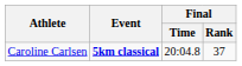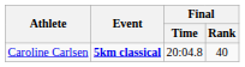 <table class="wikitable">
 <tr>
 <th rowspan="2">Athlete</th>
 <th rowspan="2">Event</th>
 <th colspan="2">Final</th>
 </tr>
 <tr>
 <th>Time</th>
 <th>Rank</th>
 </tr>
 <tr>
 <td rowspan="1"><a href='#'>Caroline Carlsen</a></td>
 <td><strong><a href='#'>5km classical</a></strong></td>
 <td align="center">20:04.8</td>
-<td align="center">37</td>
+<td align="center">40</td>
 </tr>
 </table>
